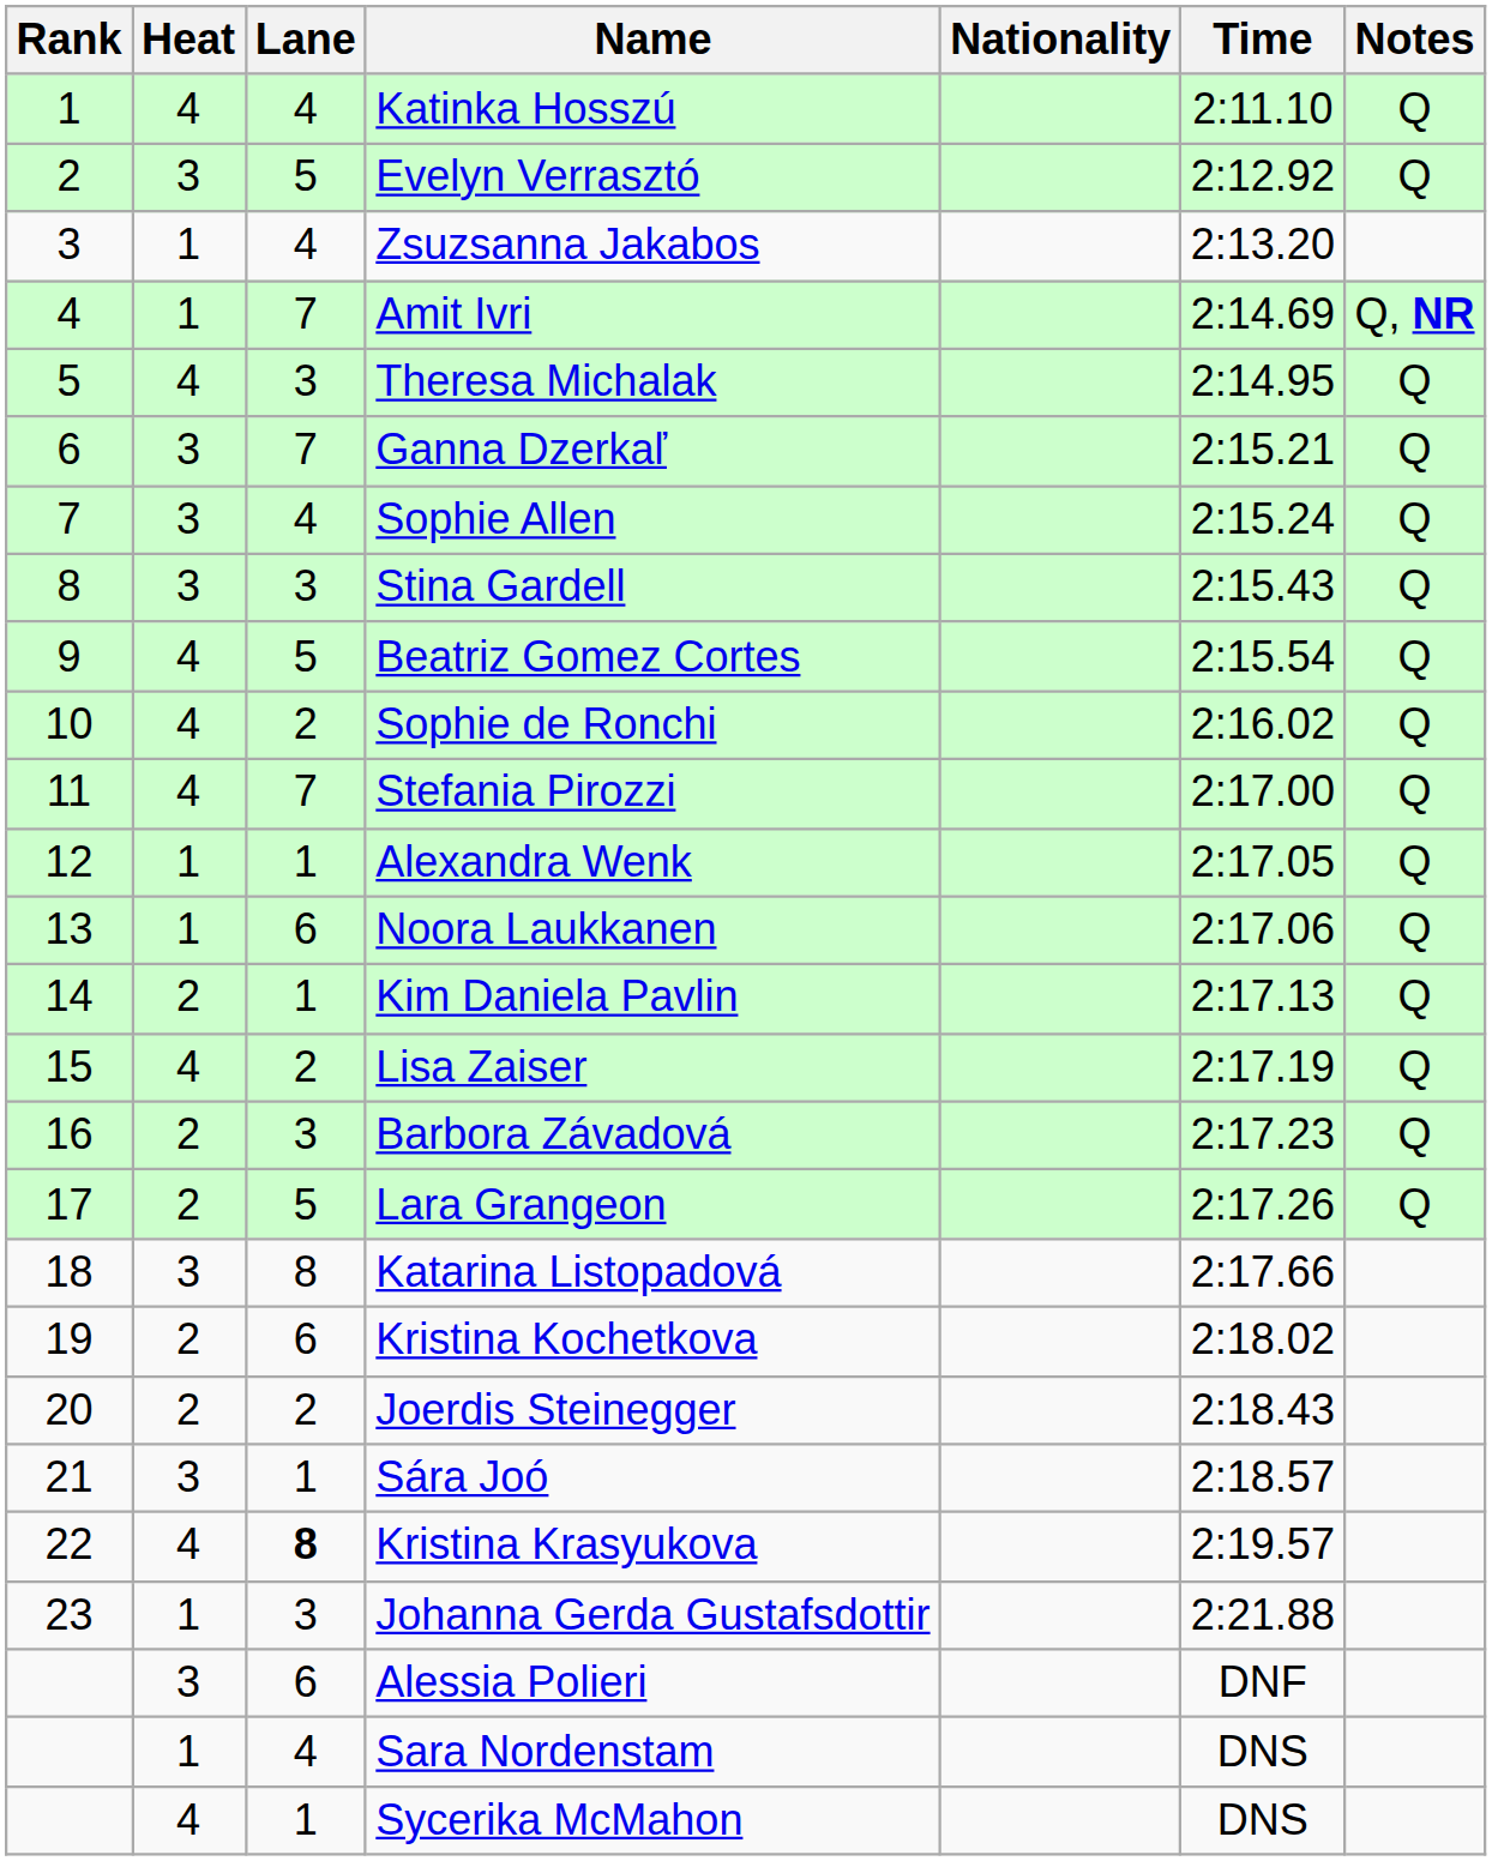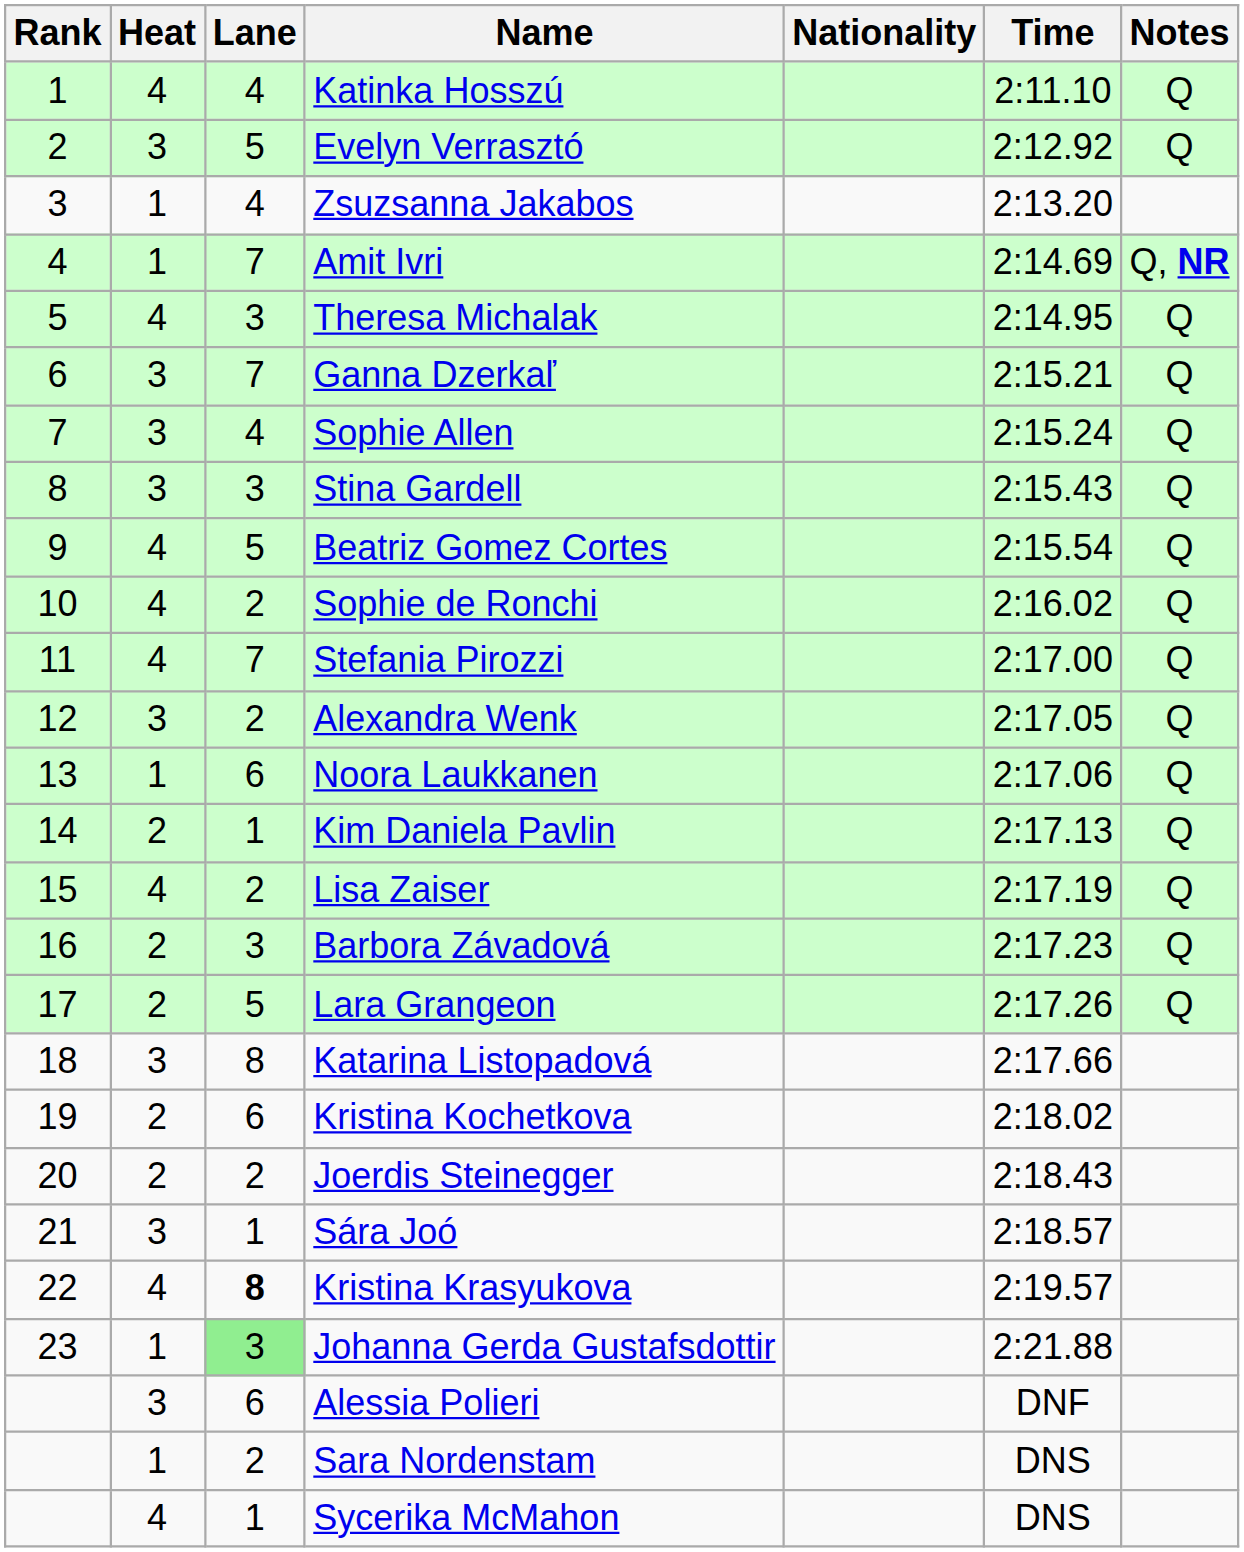 <table class="wikitable sortable" style="text-align:center">
 <tr>
 <th>Rank</th>
 <th>Heat</th>
 <th>Lane</th>
 <th>Name</th>
 <th>Nationality</th>
 <th>Time</th>
 <th>Notes</th>
 </tr>
 <tr bgcolor=ccffcc>
 <td>1</td>
 <td>4</td>
 <td>4</td>
 <td align=left><a href='#'>Katinka Hosszú</a></td>
 <td align=left></td>
 <td>2:11.10</td>
 <td>Q</td>
 </tr>
 <tr bgcolor=ccffcc>
 <td>2</td>
 <td>3</td>
 <td>5</td>
 <td align=left><a href='#'>Evelyn Verrasztó</a></td>
 <td align=left></td>
 <td>2:12.92</td>
 <td>Q</td>
 </tr>
 <tr>
 <td>3</td>
 <td>1</td>
 <td>4</td>
 <td align=left><a href='#'>Zsuzsanna Jakabos</a></td>
 <td align=left></td>
 <td>2:13.20</td>
 <td></td>
 </tr>
 <tr bgcolor=ccffcc>
 <td>4</td>
 <td>1</td>
 <td>7</td>
 <td align=left><a href='#'>Amit Ivri</a></td>
 <td align=left></td>
 <td>2:14.69</td>
 <td>Q, <strong><a href='#'>NR</a></strong></td>
 </tr>
 <tr bgcolor=ccffcc>
 <td>5</td>
 <td>4</td>
 <td>3</td>
 <td align=left><a href='#'>Theresa Michalak</a></td>
 <td align=left></td>
 <td>2:14.95</td>
 <td>Q</td>
 </tr>
 <tr bgcolor=ccffcc>
 <td>6</td>
 <td>3</td>
 <td>7</td>
 <td align=left><a href='#'>Ganna Dzerkaľ</a></td>
 <td align=left></td>
 <td>2:15.21</td>
 <td>Q</td>
 </tr>
 <tr bgcolor=ccffcc>
 <td>7</td>
 <td>3</td>
 <td>4</td>
 <td align=left><a href='#'>Sophie Allen</a></td>
 <td align=left></td>
 <td>2:15.24</td>
 <td>Q</td>
 </tr>
 <tr bgcolor=ccffcc>
 <td>8</td>
 <td>3</td>
 <td>3</td>
 <td align=left><a href='#'>Stina Gardell</a></td>
 <td align=left></td>
 <td>2:15.43</td>
 <td>Q</td>
 </tr>
 <tr bgcolor=ccffcc>
 <td>9</td>
 <td>4</td>
 <td>5</td>
 <td align=left><a href='#'>Beatriz Gomez Cortes</a></td>
 <td align=left></td>
 <td>2:15.54</td>
 <td>Q</td>
 </tr>
 <tr bgcolor=ccffcc>
 <td>10</td>
 <td>4</td>
 <td>2</td>
 <td align=left><a href='#'>Sophie de Ronchi</a></td>
 <td align=left></td>
 <td>2:16.02</td>
 <td>Q</td>
 </tr>
 <tr bgcolor=ccffcc>
 <td>11</td>
 <td>4</td>
 <td>7</td>
 <td align=left><a href='#'>Stefania Pirozzi</a></td>
 <td align=left></td>
 <td>2:17.00</td>
 <td>Q</td>
 </tr>
 <tr bgcolor=ccffcc>
 <td>12</td>
-<td>1</td>
-<td>1</td>
+<td>3</td>
+<td>2</td>
 <td align=left><a href='#'>Alexandra Wenk</a></td>
 <td align=left></td>
 <td>2:17.05</td>
 <td>Q</td>
 </tr>
 <tr bgcolor=ccffcc>
 <td>13</td>
 <td>1</td>
 <td>6</td>
 <td align=left><a href='#'>Noora Laukkanen</a></td>
 <td align=left></td>
 <td>2:17.06</td>
 <td>Q</td>
 </tr>
 <tr bgcolor=ccffcc>
 <td>14</td>
 <td>2</td>
 <td>1</td>
 <td align=left><a href='#'>Kim Daniela Pavlin</a></td>
 <td align=left></td>
 <td>2:17.13</td>
 <td>Q</td>
 </tr>
 <tr bgcolor=ccffcc>
 <td>15</td>
 <td>4</td>
 <td>2</td>
 <td align=left><a href='#'>Lisa Zaiser</a></td>
 <td align=left></td>
 <td>2:17.19</td>
 <td>Q</td>
 </tr>
 <tr bgcolor=ccffcc>
 <td>16</td>
 <td>2</td>
 <td>3</td>
 <td align=left><a href='#'>Barbora Závadová</a></td>
 <td align=left></td>
 <td>2:17.23</td>
 <td>Q</td>
 </tr>
 <tr bgcolor=ccffcc>
 <td>17</td>
 <td>2</td>
 <td>5</td>
 <td align=left><a href='#'>Lara Grangeon</a></td>
 <td align=left></td>
 <td>2:17.26</td>
 <td>Q</td>
 </tr>
 <tr>
 <td>18</td>
 <td>3</td>
 <td>8</td>
 <td align=left><a href='#'>Katarina Listopadová</a></td>
 <td align=left></td>
 <td>2:17.66</td>
 <td></td>
 </tr>
 <tr>
 <td>19</td>
 <td>2</td>
 <td>6</td>
 <td align=left><a href='#'>Kristina Kochetkova</a></td>
 <td align=left></td>
 <td>2:18.02</td>
 <td></td>
 </tr>
 <tr>
 <td>20</td>
 <td>2</td>
 <td>2</td>
 <td align=left><a href='#'>Joerdis Steinegger</a></td>
 <td align=left></td>
 <td>2:18.43</td>
 <td></td>
 </tr>
 <tr>
 <td>21</td>
 <td>3</td>
 <td>1</td>
 <td align=left><a href='#'>Sára Joó</a></td>
 <td align=left></td>
 <td>2:18.57</td>
 <td></td>
 </tr>
 <tr>
 <td>22</td>
 <td>4</td>
 <td><strong>8</strong></td>
 <td align=left><a href='#'>Kristina Krasyukova</a></td>
 <td align=left></td>
 <td>2:19.57</td>
 <td></td>
 </tr>
 <tr>
 <td>23</td>
 <td>1</td>
-<td>3</td>
+<td style="background: lightgreen;">3</td>
 <td align=left><a href='#'>Johanna Gerda Gustafsdottir</a></td>
 <td align=left></td>
 <td>2:21.88</td>
 <td></td>
 </tr>
 <tr>
 <td></td>
 <td>3</td>
 <td>6</td>
 <td align=left><a href='#'>Alessia Polieri</a></td>
 <td align=left></td>
 <td>DNF</td>
 <td></td>
 </tr>
 <tr>
 <td></td>
 <td>1</td>
-<td>4</td>
+<td>2</td>
 <td align=left><a href='#'>Sara Nordenstam</a></td>
 <td align=left></td>
 <td>DNS</td>
 <td></td>
 </tr>
 <tr>
 <td></td>
 <td>4</td>
 <td>1</td>
 <td align=left><a href='#'>Sycerika McMahon</a></td>
 <td align=left></td>
 <td>DNS</td>
 <td></td>
 </tr>
 </table>
